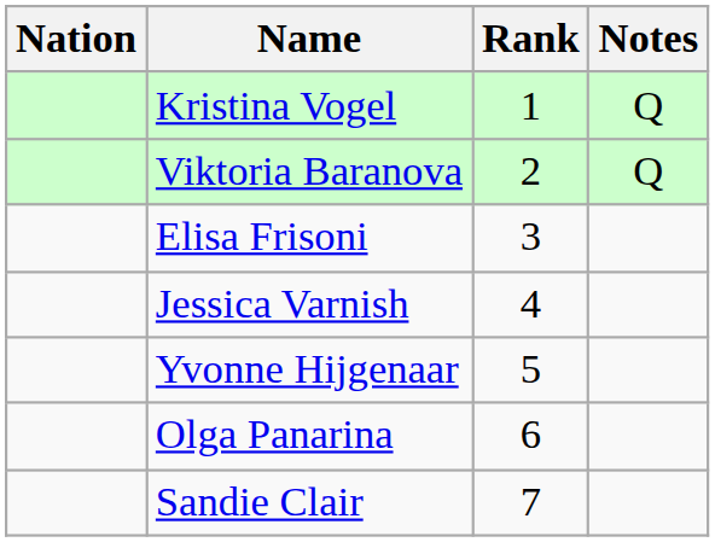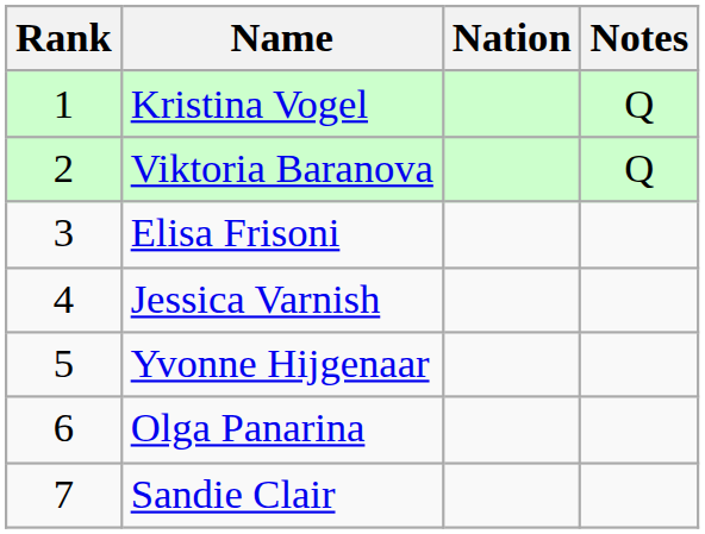 <table class="wikitable sortable" style="text-align:center">
 <tr>
+<th>Rank</th>
+<th>Name</th>
 <th>Nation</th>
-<th>Name</th>
-<th>Rank</th>
 <th>Notes</th>
 </tr>
 <tr bgcolor=ccffcc>
+<td>1</td>
+<td align=left><a href='#'>Kristina Vogel</a></td>
 <td align=left></td>
-<td align=left><a href='#'>Kristina Vogel</a></td>
-<td>1</td>
 <td>Q</td>
 </tr>
 <tr bgcolor=ccffcc>
+<td>2</td>
+<td align=left><a href='#'>Viktoria Baranova</a></td>
 <td align=left></td>
-<td align=left><a href='#'>Viktoria Baranova</a></td>
-<td>2</td>
 <td>Q</td>
 </tr>
 <tr>
+<td>3</td>
+<td align=left><a href='#'>Elisa Frisoni</a></td>
 <td align=left></td>
-<td align=left><a href='#'>Elisa Frisoni</a></td>
-<td>3</td>
 <td></td>
 </tr>
 <tr>
+<td>4</td>
+<td align=left><a href='#'>Jessica Varnish</a></td>
 <td align=left></td>
-<td align=left><a href='#'>Jessica Varnish</a></td>
-<td>4</td>
 <td></td>
 </tr>
 <tr>
+<td>5</td>
+<td align=left><a href='#'>Yvonne Hijgenaar</a></td>
 <td align=left></td>
-<td align=left><a href='#'>Yvonne Hijgenaar</a></td>
-<td>5</td>
 <td></td>
 </tr>
 <tr>
+<td>6</td>
+<td align=left><a href='#'>Olga Panarina</a></td>
 <td align=left></td>
-<td align=left><a href='#'>Olga Panarina</a></td>
-<td>6</td>
 <td></td>
 </tr>
 <tr>
+<td>7</td>
+<td align=left><a href='#'>Sandie Clair</a></td>
 <td align=left></td>
-<td align=left><a href='#'>Sandie Clair</a></td>
-<td>7</td>
 <td></td>
 </tr>
 </table>
